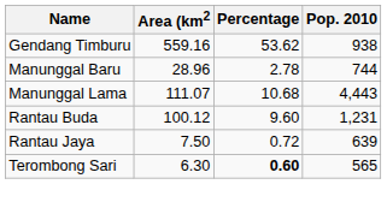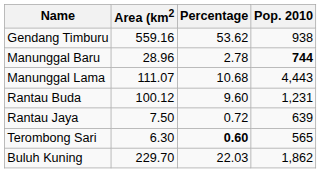 <table class="wikitable sortable">
 <tr>
 <th>Name</th>
 <th>Area (km<sup>2</sup></th>
 <th>Percentage</th>
 <th>Pop. 2010</th>
 </tr>
 <tr>
 <td>Gendang Timburu</td>
 <td style="text-align:right;">559.16</td>
 <td style="text-align:right;">53.62</td>
 <td style="text-align:right;">938</td>
 </tr>
 <tr>
 <td>Manunggal Baru</td>
 <td style="text-align:right;">28.96</td>
 <td style="text-align:right;">2.78</td>
-<td style="text-align:right;">744</td>
+<td style="text-align:right;"><strong>744</strong></td>
 </tr>
 <tr>
 <td>Manunggal Lama</td>
 <td style="text-align:right;">111.07</td>
 <td style="text-align:right;">10.68</td>
 <td style="text-align:right;">4,443</td>
 </tr>
 <tr>
 <td>Rantau Buda</td>
 <td style="text-align:right;">100.12</td>
 <td style="text-align:right;">9.60</td>
 <td style="text-align:right;">1,231</td>
 </tr>
 <tr>
 <td>Rantau Jaya</td>
 <td style="text-align:right;">7.50</td>
 <td style="text-align:right;">0.72</td>
 <td style="text-align:right;">639</td>
 </tr>
 <tr>
 <td>Terombong Sari</td>
 <td style="text-align:right;">6.30</td>
 <td style="text-align:right;"><strong>0.60</strong></td>
 <td style="text-align:right;">565</td>
 </tr>
+<tr>
+<td>Buluh Kuning</td>
+<td style="text-align:right;">229.70</td>
+<td style="text-align:right;">22.03</td>
+<td style="text-align:right;">1,862</td>
+</tr>
 </table>
